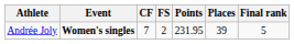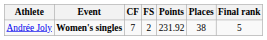 <table class="wikitable" border="1" style="font-size:90%">
 <tr>
 <th>Athlete</th>
 <th>Event</th>
 <th>CF</th>
 <th>FS</th>
 <th>Points</th>
 <th>Places</th>
 <th>Final rank</th>
 </tr>
 <tr align=center>
 <td align=left><a href='#'>Andrée Joly</a></td>
 <td><strong>Women's singles</strong></td>
 <td>7</td>
 <td>2</td>
-<td>231.95</td>
-<td>39</td>
+<td>231.92</td>
+<td>38</td>
 <td>5</td>
 </tr>
 </table>
